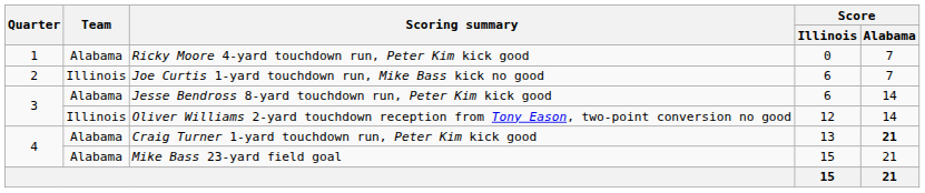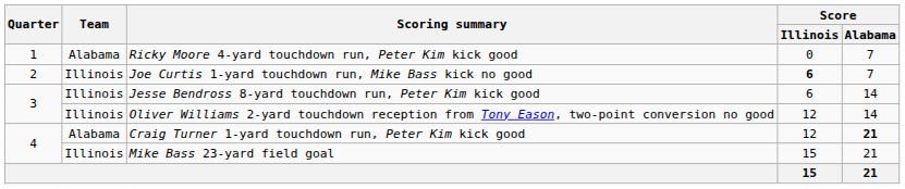 <table class="wikitable" style="text-align: center;">
 <tr>
 <th rowspan=2>Quarter</th>
 <th rowspan=2>Team</th>
 <th rowspan=2>Scoring summary</th>
 <th colspan=2>Score</th>
 </tr>
 <tr>
 <th>Illinois</th>
 <th>Alabama</th>
 </tr>
 <tr>
 <td>1</td>
 <td>Alabama</td>
 <td align=left><em>Ricky Moore</em> 4-yard touchdown run, <em>Peter Kim</em> kick good</td>
 <td>0</td>
 <td>7</td>
 </tr>
 <tr>
 <td>2</td>
 <td>Illinois</td>
 <td align=left><em>Joe Curtis</em> 1-yard touchdown run, <em>Mike Bass</em> kick no good</td>
-<td>6</td>
+<td><strong>6</strong></td>
 <td>7</td>
 </tr>
 <tr>
 <td rowspan=2>3</td>
-<td>Alabama</td>
+<td>Illinois</td>
 <td align=left><em>Jesse Bendross</em> 8-yard touchdown run, <em>Peter Kim</em> kick good</td>
 <td>6</td>
 <td>14</td>
 </tr>
 <tr>
 <td>Illinois</td>
 <td align=left><em>Oliver Williams</em> 2-yard touchdown reception from <em><a href='#'>Tony Eason</a></em>, two-point conversion no good</td>
 <td>12</td>
 <td>14</td>
 </tr>
 <tr>
 <td rowspan=2>4</td>
 <td>Alabama</td>
 <td align=left><em>Craig Turner</em> 1-yard touchdown run, <em>Peter Kim</em> kick good</td>
-<td>13</td>
+<td>12</td>
 <td><strong>21</strong></td>
 </tr>
 <tr>
-<td>Alabama</td>
+<td>Illinois</td>
 <td align=left><em>Mike Bass</em> 23-yard field goal</td>
 <td>15</td>
 <td>21</td>
 </tr>
 <tr>
 <th colspan=3></th>
 <th>15</th>
 <th>21</th>
 </tr>
 </table>
